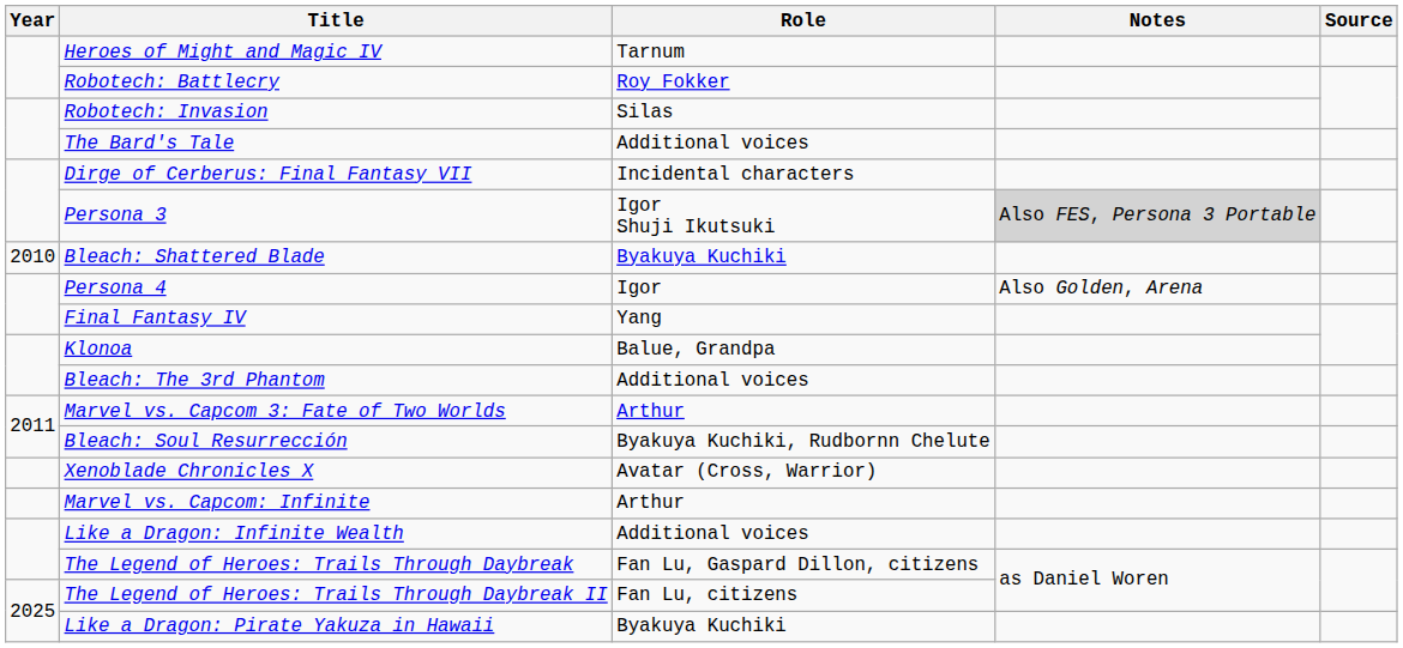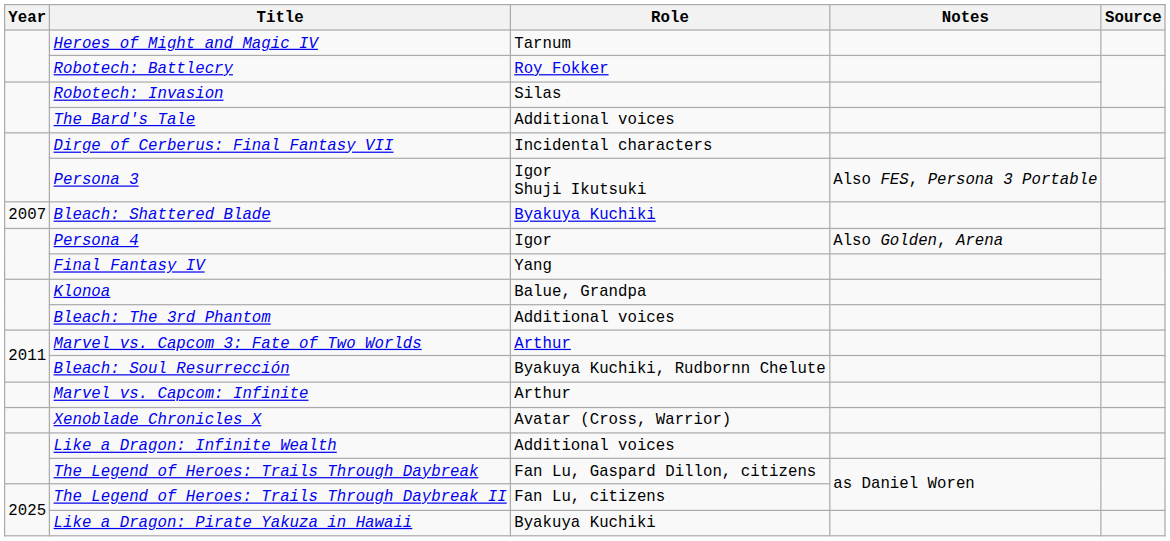 <table class="wikitable sortable plainrowheaders">
 <tr>
 <th>Year</th>
 <th>Title</th>
 <th>Role</th>
 <th class="unsortable">Notes</th>
 <th class="unsortable">Source</th>
 </tr>
 <tr>
 <td rowspan="2"></td>
 <td><em><a href='#'>Heroes of Might and Magic IV</a></em></td>
 <td>Tarnum</td>
 <td></td>
 <td></td>
 </tr>
 <tr>
 <td><em><a href='#'>Robotech: Battlecry</a></em></td>
 <td><a href='#'>Roy Fokker</a></td>
 <td></td>
 <td rowspan="2"></td>
 </tr>
 <tr>
 <td rowspan="2"></td>
 <td><em><a href='#'>Robotech: Invasion</a></em></td>
 <td>Silas</td>
 <td></td>
 </tr>
 <tr>
 <td><em><a href='#'>The Bard's Tale</a></em></td>
 <td>Additional voices</td>
 <td></td>
 <td></td>
 </tr>
 <tr>
 <td rowspan="2"></td>
 <td><em><a href='#'>Dirge of Cerberus: Final Fantasy VII</a></em></td>
 <td>Incidental characters</td>
 <td></td>
 <td></td>
 </tr>
 <tr>
 <td><em><a href='#'>Persona 3</a></em></td>
 <td>Igor<br>Shuji Ikutsuki</td>
-<td style="background: lightgrey;">Also <em>FES</em>, <em>Persona 3 Portable</em></td>
+<td>Also <em>FES</em>, <em>Persona 3 Portable</em></td>
 <td></td>
 </tr>
 <tr>
-<td>2010</td>
+<td>2007</td>
 <td><em><a href='#'>Bleach: Shattered Blade</a></em></td>
 <td><a href='#'>Byakuya Kuchiki</a></td>
 <td></td>
 <td></td>
 </tr>
 <tr>
 <td rowspan="2"></td>
 <td><em><a href='#'>Persona 4</a></em></td>
 <td>Igor</td>
 <td>Also <em>Golden</em>, <em>Arena</em></td>
 <td></td>
 </tr>
 <tr>
 <td><em><a href='#'>Final Fantasy IV</a></em></td>
 <td>Yang</td>
 <td></td>
 <td rowspan="2"></td>
 </tr>
 <tr>
 <td rowspan="2"></td>
 <td><em><a href='#'>Klonoa</a></em></td>
 <td>Balue, Grandpa</td>
 <td></td>
 </tr>
 <tr>
 <td><em><a href='#'>Bleach: The 3rd Phantom</a></em></td>
 <td>Additional voices</td>
 <td></td>
 <td></td>
 </tr>
 <tr>
 <td rowspan="2">2011</td>
 <td><em><a href='#'>Marvel vs. Capcom 3: Fate of Two Worlds</a></em></td>
 <td><a href='#'>Arthur</a></td>
 <td></td>
 <td></td>
 </tr>
 <tr>
 <td><em><a href='#'>Bleach: Soul Resurrección</a></em></td>
 <td>Byakuya Kuchiki, Rudbornn Chelute</td>
 <td></td>
 <td></td>
 </tr>
 <tr>
 <td></td>
-<td><em><a href='#'>Xenoblade Chronicles X</a></em></td>
-<td>Avatar (Cross, Warrior)</td>
+<td><em><a href='#'>Marvel vs. Capcom: Infinite</a></em></td>
+<td>Arthur</td>
 <td></td>
 <td></td>
 </tr>
 <tr>
 <td></td>
-<td><em><a href='#'>Marvel vs. Capcom: Infinite</a></em></td>
-<td>Arthur</td>
+<td><em><a href='#'>Xenoblade Chronicles X</a></em></td>
+<td>Avatar (Cross, Warrior)</td>
 <td></td>
 <td></td>
 </tr>
 <tr>
 <td rowspan="2"></td>
 <td><em><a href='#'>Like a Dragon: Infinite Wealth</a></em></td>
 <td>Additional voices</td>
 <td></td>
 <td></td>
 </tr>
 <tr>
 <td><em><a href='#'>The Legend of Heroes: Trails Through Daybreak</a></em></td>
 <td>Fan Lu, Gaspard Dillon, citizens</td>
 <td rowspan="2">as Daniel Woren</td>
 <td rowspan="2"></td>
 </tr>
 <tr>
 <td rowspan="2">2025</td>
 <td><em><a href='#'>The Legend of Heroes: Trails Through Daybreak II</a></em></td>
 <td>Fan Lu, citizens</td>
 </tr>
 <tr>
 <td><a href='#'><em>Like a Dragon: Pirate Yakuza in Hawaii</em></a></td>
 <td>Byakuya Kuchiki</td>
 <td></td>
 <td></td>
 </tr>
 </table>
